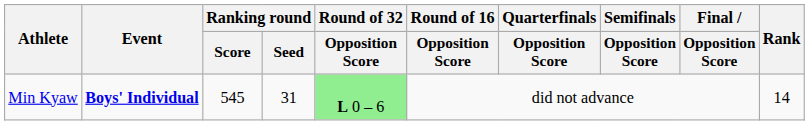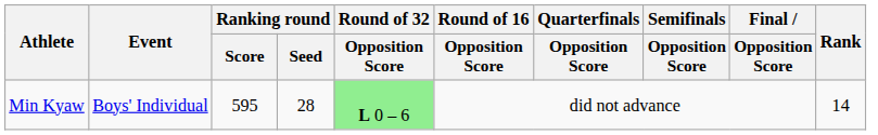 <table class="wikitable" style="font-size:90%;">
 <tr>
 <th rowspan="2">Athlete</th>
 <th rowspan="2">Event</th>
 <th colspan="2">Ranking round</th>
 <th>Round of 32</th>
 <th>Round of 16</th>
 <th>Quarterfinals</th>
 <th>Semifinals</th>
 <th>Final / </th>
 <th rowspan=2>Rank</th>
 </tr>
 <tr style="font-size:95%">
 <th>Score</th>
 <th>Seed</th>
 <th>Opposition<br>Score</th>
 <th>Opposition<br>Score</th>
 <th>Opposition<br>Score</th>
 <th>Opposition<br>Score</th>
 <th>Opposition<br>Score</th>
 </tr>
 <tr align=center>
 <td align=left><a href='#'>Min Kyaw</a></td>
-<td><strong><a href='#'>Boys' Individual</a></strong></td>
-<td>545</td>
-<td>31</td>
+<td><a href='#'>Boys' Individual</a></td>
+<td>595</td>
+<td>28</td>
 <td style="background: lightgreen;"><br><strong>L</strong> 0 – 6</td>
 <td colspan=4>did not advance</td>
 <td>14</td>
 </tr>
 </table>
